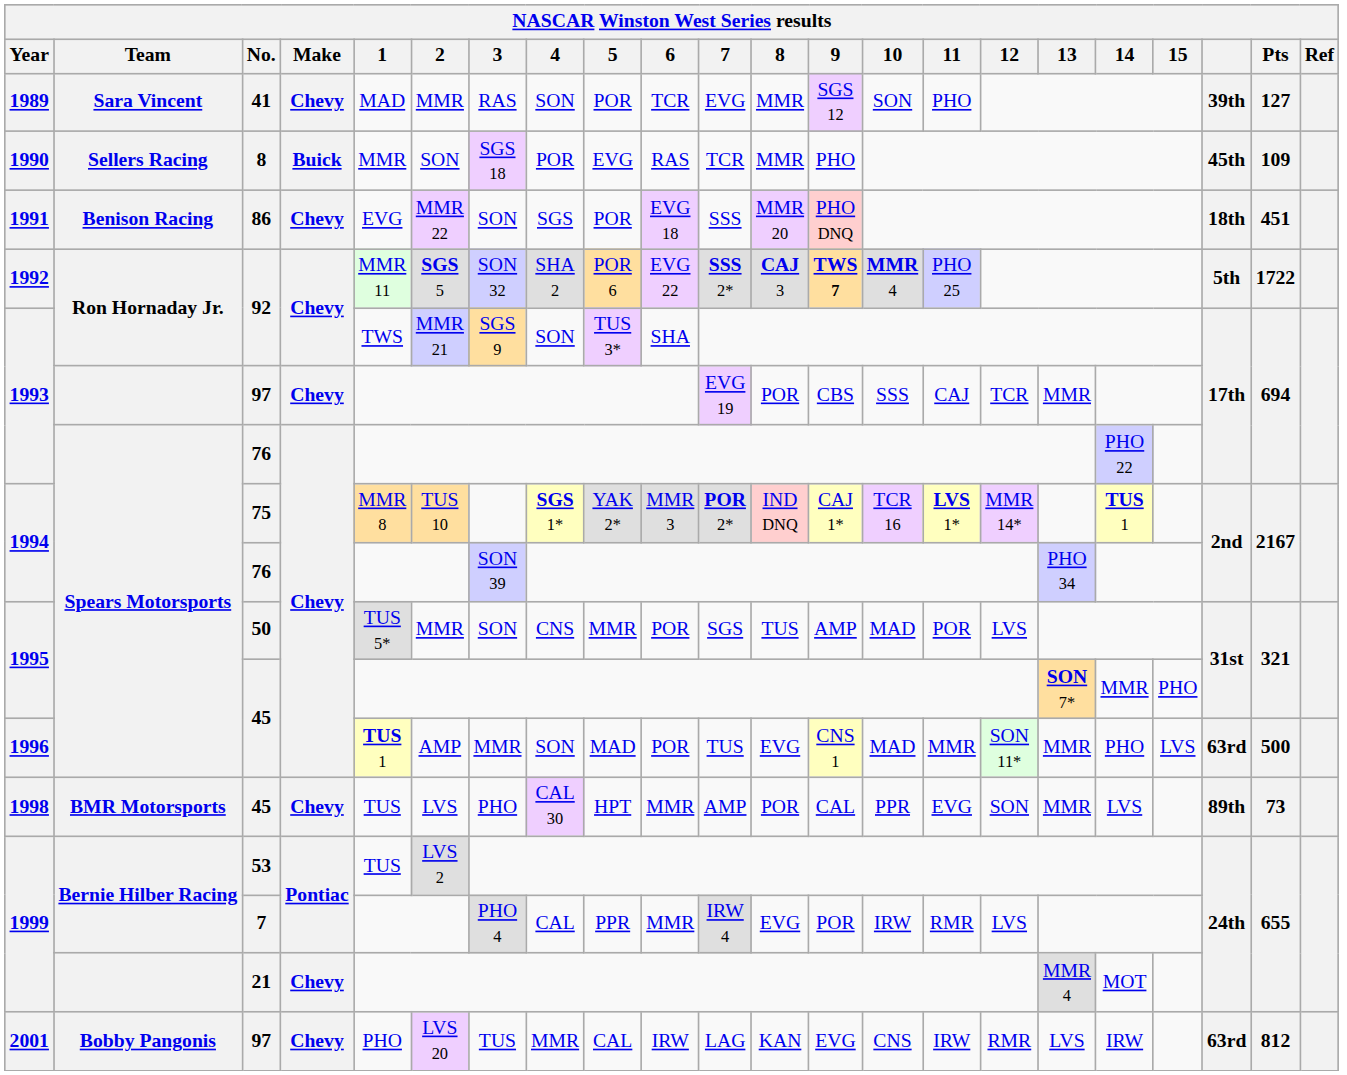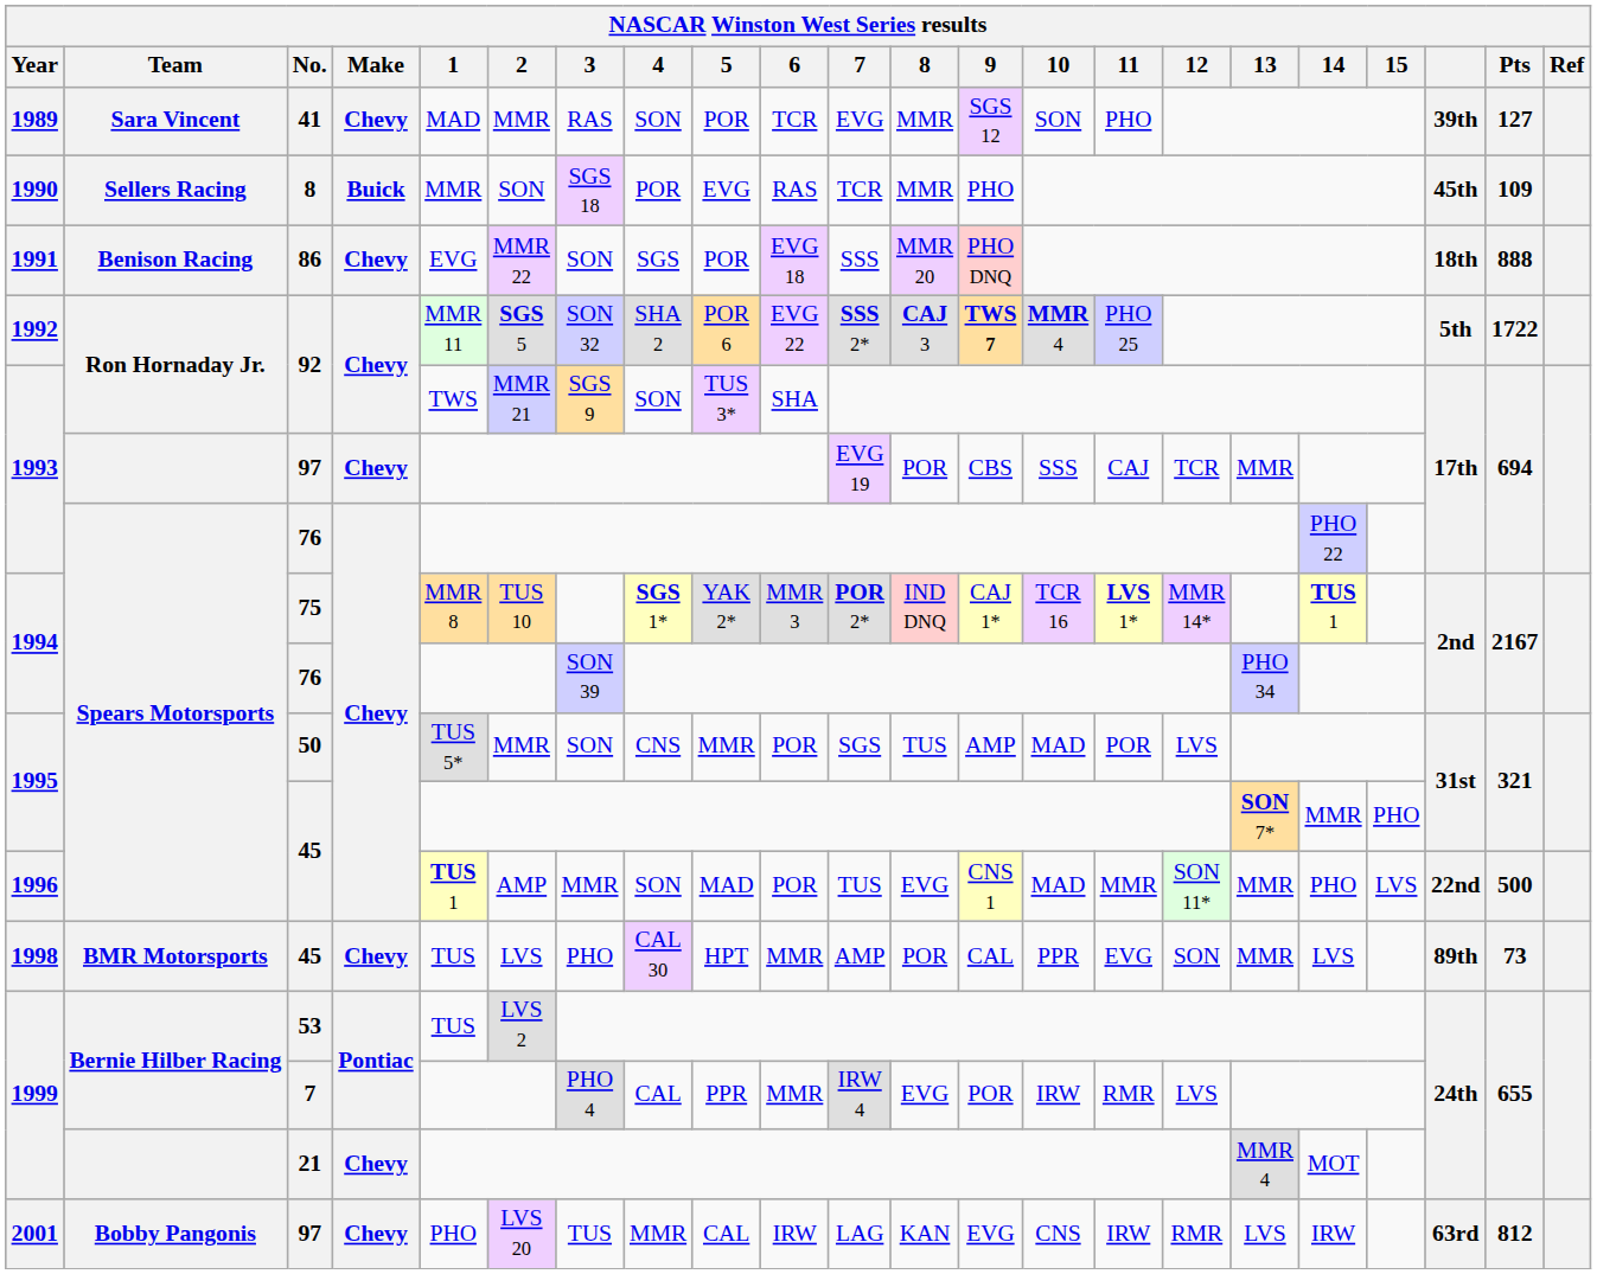 <table class="wikitable" style="text-align:center; font-size:75%">
 <tr>
 <th colspan=22><a href='#'>NASCAR</a> <a href='#'>Winston West Series</a> results</th>
 </tr>
 <tr>
 <th>Year</th>
 <th>Team</th>
 <th>No.</th>
 <th>Make</th>
 <th>1</th>
 <th>2</th>
 <th>3</th>
 <th>4</th>
 <th>5</th>
 <th>6</th>
 <th>7</th>
 <th>8</th>
 <th>9</th>
 <th>10</th>
 <th>11</th>
 <th>12</th>
 <th>13</th>
 <th>14</th>
 <th>15</th>
 <th></th>
 <th>Pts</th>
 <th>Ref</th>
 </tr>
 <tr>
 <th><a href='#'>1989</a></th>
 <th><a href='#'>Sara Vincent</a></th>
 <th>41</th>
 <th><a href='#'>Chevy</a></th>
 <td><a href='#'>MAD</a></td>
 <td><a href='#'>MMR</a></td>
 <td><a href='#'>RAS</a></td>
 <td><a href='#'>SON</a></td>
 <td><a href='#'>POR</a></td>
 <td><a href='#'>TCR</a></td>
 <td><a href='#'>EVG</a></td>
 <td><a href='#'>MMR</a></td>
 <td style="background:#EFCFFF;"><a href='#'>SGS</a><br><small>12</small></td>
 <td><a href='#'>SON</a></td>
 <td><a href='#'>PHO</a></td>
 <td colspan=4></td>
 <th>39th</th>
 <th>127</th>
 <th></th>
 </tr>
 <tr>
 <th><a href='#'>1990</a></th>
 <th><a href='#'>Sellers Racing</a></th>
 <th>8</th>
 <th><a href='#'>Buick</a></th>
 <td><a href='#'>MMR</a></td>
 <td><a href='#'>SON</a></td>
 <td style="background:#EFCFFF;"><a href='#'>SGS</a><br><small>18</small></td>
 <td><a href='#'>POR</a></td>
 <td><a href='#'>EVG</a></td>
 <td><a href='#'>RAS</a></td>
 <td><a href='#'>TCR</a></td>
 <td><a href='#'>MMR</a></td>
 <td><a href='#'>PHO</a></td>
 <td colspan=6></td>
 <th>45th</th>
 <th>109</th>
 <th></th>
 </tr>
 <tr>
 <th><a href='#'>1991</a></th>
 <th><a href='#'>Benison Racing</a></th>
 <th>86</th>
 <th><a href='#'>Chevy</a></th>
 <td><a href='#'>EVG</a></td>
 <td style="background:#EFCFFF;"><a href='#'>MMR</a><br><small>22</small></td>
 <td><a href='#'>SON</a></td>
 <td><a href='#'>SGS</a></td>
 <td><a href='#'>POR</a></td>
 <td style="background:#EFCFFF;"><a href='#'>EVG</a><br><small>18</small></td>
 <td><a href='#'>SSS</a></td>
 <td style="background:#EFCFFF;"><a href='#'>MMR</a><br><small>20</small></td>
 <td style="background:#FFCFCF;"><a href='#'>PHO</a><br><small>DNQ</small></td>
 <td colspan=6></td>
 <th>18th</th>
-<th>451</th>
+<th>888</th>
 <th></th>
 </tr>
 <tr>
 <th><a href='#'>1992</a></th>
 <th rowspan=2>Ron Hornaday Jr.</th>
 <th rowspan=2>92</th>
 <th rowspan=2><a href='#'>Chevy</a></th>
 <td style="background:#DFFFDF;"><a href='#'>MMR</a><br><small>11</small></td>
 <td style="background:#DFDFDF;"><strong><a href='#'>SGS</a></strong><br><small>5</small></td>
 <td style="background:#CFCFFF;"><a href='#'>SON</a><br><small>32</small></td>
 <td style="background:#DFDFDF;"><a href='#'>SHA</a><br><small>2</small></td>
 <td style="background:#FFDF9F;"><a href='#'>POR</a><br><small>6</small></td>
 <td style="background:#EFCFFF;"><a href='#'>EVG</a><br><small>22</small></td>
 <td style="background:#DFDFDF;"><strong><a href='#'>SSS</a></strong><br><small>2*</small></td>
 <td style="background:#DFDFDF;"><strong><a href='#'>CAJ</a></strong><br><small>3</small></td>
 <td style="background:#FFDF9F;"><strong><a href='#'>TWS</a><br><small>7</small></strong></td>
 <td style="background:#DFDFDF;"><strong><a href='#'>MMR</a></strong><br><small>4</small></td>
 <td style="background:#CFCFFF;"><a href='#'>PHO</a><br><small>25</small></td>
 <td colspan=4></td>
 <th>5th</th>
 <th>1722</th>
 <th></th>
 </tr>
 <tr>
 <th rowspan=3><a href='#'>1993</a></th>
 <td><a href='#'>TWS</a></td>
 <td style="background:#CFCFFF;"><a href='#'>MMR</a><br><small>21</small></td>
 <td style="background:#FFDF9F;"><a href='#'>SGS</a><br><small>9</small></td>
 <td><a href='#'>SON</a></td>
 <td style="background:#EFCFFF;"><a href='#'>TUS</a><br><small>3*</small></td>
 <td><a href='#'>SHA</a></td>
 <td colspan=9></td>
 <th rowspan=3>17th</th>
 <th rowspan=3>694</th>
 <th rowspan=3></th>
 </tr>
 <tr>
 <th></th>
 <th>97</th>
 <th><a href='#'>Chevy</a></th>
 <td colspan=6></td>
 <td style="background:#EFCFFF;"><a href='#'>EVG</a><br><small>19</small></td>
 <td><a href='#'>POR</a></td>
 <td><a href='#'>CBS</a></td>
 <td><a href='#'>SSS</a></td>
 <td><a href='#'>CAJ</a></td>
 <td><a href='#'>TCR</a></td>
 <td><a href='#'>MMR</a></td>
 <td colspan=2></td>
 </tr>
 <tr>
 <th rowspan=6><a href='#'>Spears Motorsports</a></th>
 <th>76</th>
 <th rowspan=6><a href='#'>Chevy</a></th>
 <td colspan=13></td>
 <td style="background:#CFCFFF;"><a href='#'>PHO</a><br><small>22</small></td>
 <td></td>
 </tr>
 <tr>
 <th rowspan=2><a href='#'>1994</a></th>
 <th>75</th>
 <td style="background:#FFDF9F;"><a href='#'>MMR</a><br><small>8</small></td>
 <td style="background:#FFDF9F;"><a href='#'>TUS</a><br><small>10</small></td>
 <td></td>
 <td style="background:#FFFFBF;"><strong><a href='#'>SGS</a></strong><br><small>1*</small></td>
 <td style="background:#DFDFDF;"><a href='#'>YAK</a><br><small>2*</small></td>
 <td style="background:#DFDFDF;"><a href='#'>MMR</a><br><small>3</small></td>
 <td style="background:#DFDFDF;"><strong><a href='#'>POR</a></strong><br><small>2*</small></td>
 <td style="background:#FFCFCF;"><a href='#'>IND</a><br><small>DNQ</small></td>
 <td style="background:#FFFFBF;"><a href='#'>CAJ</a><br><small>1*</small></td>
 <td style="background:#EFCFFF;"><a href='#'>TCR</a><br><small>16</small></td>
 <td style="background:#FFFFBF;"><strong><a href='#'>LVS</a></strong><br><small>1*</small></td>
 <td style="background:#EFCFFF;"><a href='#'>MMR</a><br><small>14*</small></td>
 <td></td>
 <td style="background:#FFFFBF;"><strong><a href='#'>TUS</a></strong><br><small>1</small></td>
 <td></td>
 <th rowspan=2>2nd</th>
 <th rowspan=2>2167</th>
 <th rowspan=2></th>
 </tr>
 <tr>
 <th>76</th>
 <td colspan=2></td>
 <td style="background:#CFCFFF;"><a href='#'>SON</a><br><small>39</small></td>
 <td colspan=9></td>
 <td style="background:#CFCFFF;"><a href='#'>PHO</a><br><small>34</small></td>
 <td colspan=2></td>
 </tr>
 <tr>
 <th rowspan=2><a href='#'>1995</a></th>
 <th>50</th>
 <td style="background:#DFDFDF;"><a href='#'>TUS</a><br><small>5*</small></td>
 <td><a href='#'>MMR</a></td>
 <td><a href='#'>SON</a></td>
 <td><a href='#'>CNS</a></td>
 <td><a href='#'>MMR</a></td>
 <td><a href='#'>POR</a></td>
 <td><a href='#'>SGS</a></td>
 <td><a href='#'>TUS</a></td>
 <td><a href='#'>AMP</a></td>
 <td><a href='#'>MAD</a></td>
 <td><a href='#'>POR</a></td>
 <td><a href='#'>LVS</a></td>
 <td colspan=3></td>
 <th rowspan=2>31st</th>
 <th rowspan=2>321</th>
 <th rowspan=2></th>
 </tr>
 <tr>
 <th rowspan=2>45</th>
 <td colspan=12></td>
 <td style="background:#FFDF9F;"><strong><a href='#'>SON</a></strong><br><small>7*</small></td>
 <td><a href='#'>MMR</a></td>
 <td><a href='#'>PHO</a></td>
 </tr>
 <tr>
 <th><a href='#'>1996</a></th>
 <td style="background:#FFFFBF;"><strong><a href='#'>TUS</a></strong><br><small>1</small></td>
 <td><a href='#'>AMP</a></td>
 <td><a href='#'>MMR</a></td>
 <td><a href='#'>SON</a></td>
 <td><a href='#'>MAD</a></td>
 <td><a href='#'>POR</a></td>
 <td><a href='#'>TUS</a></td>
 <td><a href='#'>EVG</a></td>
 <td style="background:#FFFFBF;"><a href='#'>CNS</a><br><small>1</small></td>
 <td><a href='#'>MAD</a></td>
 <td><a href='#'>MMR</a></td>
 <td style="background:#DFFFDF;"><a href='#'>SON</a><br><small>11*</small></td>
 <td><a href='#'>MMR</a></td>
 <td><a href='#'>PHO</a></td>
 <td><a href='#'>LVS</a></td>
-<th>63rd</th>
+<th>22nd</th>
 <th>500</th>
 <th></th>
 </tr>
 <tr>
 <th><a href='#'>1998</a></th>
 <th><a href='#'>BMR Motorsports</a></th>
 <th>45</th>
 <th><a href='#'>Chevy</a></th>
 <td><a href='#'>TUS</a></td>
 <td><a href='#'>LVS</a></td>
 <td><a href='#'>PHO</a></td>
 <td style="background:#EFCFFF;"><a href='#'>CAL</a><br><small>30</small></td>
 <td><a href='#'>HPT</a></td>
 <td><a href='#'>MMR</a></td>
 <td><a href='#'>AMP</a></td>
 <td><a href='#'>POR</a></td>
 <td><a href='#'>CAL</a></td>
 <td><a href='#'>PPR</a></td>
 <td><a href='#'>EVG</a></td>
 <td><a href='#'>SON</a></td>
 <td><a href='#'>MMR</a></td>
 <td><a href='#'>LVS</a></td>
 <td></td>
 <th>89th</th>
 <th>73</th>
 <th></th>
 </tr>
 <tr>
 <th rowspan=3><a href='#'>1999</a></th>
 <th rowspan=2><a href='#'>Bernie Hilber Racing</a></th>
 <th>53</th>
 <th rowspan=2><a href='#'>Pontiac</a></th>
 <td><a href='#'>TUS</a></td>
 <td style="background:#DFDFDF;"><a href='#'>LVS</a><br><small>2</small></td>
 <td colspan=13></td>
 <th rowspan=3>24th</th>
 <th rowspan=3>655</th>
 <th rowspan=3></th>
 </tr>
 <tr>
 <th>7</th>
 <td colspan=2></td>
 <td style="background:#DFDFDF;"><a href='#'>PHO</a><br><small>4</small></td>
 <td><a href='#'>CAL</a></td>
 <td><a href='#'>PPR</a></td>
 <td><a href='#'>MMR</a></td>
 <td style="background:#DFDFDF;"><a href='#'>IRW</a><br><small>4</small></td>
 <td><a href='#'>EVG</a></td>
 <td><a href='#'>POR</a></td>
 <td><a href='#'>IRW</a></td>
 <td><a href='#'>RMR</a></td>
 <td><a href='#'>LVS</a></td>
 <td colspan=3></td>
 </tr>
 <tr>
 <th></th>
 <th>21</th>
 <th><a href='#'>Chevy</a></th>
 <td colspan=12></td>
 <td style="background:#DFDFDF;"><a href='#'>MMR</a><br><small>4</small></td>
 <td><a href='#'>MOT</a></td>
 <td></td>
 </tr>
 <tr>
 <th><a href='#'>2001</a></th>
 <th><a href='#'>Bobby Pangonis</a></th>
 <th>97</th>
 <th><a href='#'>Chevy</a></th>
 <td><a href='#'>PHO</a></td>
 <td style="background:#EFCFFF;"><a href='#'>LVS</a><br><small>20</small></td>
 <td><a href='#'>TUS</a></td>
 <td><a href='#'>MMR</a></td>
 <td><a href='#'>CAL</a></td>
 <td><a href='#'>IRW</a></td>
 <td><a href='#'>LAG</a></td>
 <td><a href='#'>KAN</a></td>
 <td><a href='#'>EVG</a></td>
 <td><a href='#'>CNS</a></td>
 <td><a href='#'>IRW</a></td>
 <td><a href='#'>RMR</a></td>
 <td><a href='#'>LVS</a></td>
 <td><a href='#'>IRW</a></td>
 <td></td>
 <th>63rd</th>
 <th>812</th>
 <th></th>
 </tr>
 </table>
